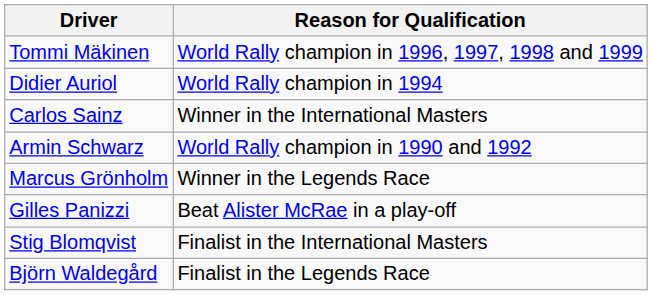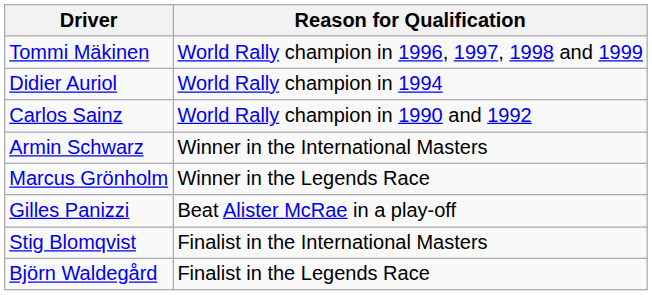 <table class="wikitable">
 <tr>
 <th>Driver</th>
 <th>Reason for Qualification</th>
 </tr>
 <tr>
 <td> <a href='#'>Tommi Mäkinen</a></td>
 <td><a href='#'>World Rally</a> champion in <a href='#'>1996</a>, <a href='#'>1997</a>, <a href='#'>1998</a> and <a href='#'>1999</a></td>
 </tr>
 <tr>
 <td> <a href='#'>Didier Auriol</a></td>
 <td><a href='#'>World Rally</a> champion in <a href='#'>1994</a></td>
 </tr>
 <tr>
 <td> <a href='#'>Carlos Sainz</a></td>
-<td>Winner in the International Masters</td>
+<td><a href='#'>World Rally</a> champion in <a href='#'>1990</a> and <a href='#'>1992</a></td>
 </tr>
 <tr>
 <td> <a href='#'>Armin Schwarz</a></td>
-<td><a href='#'>World Rally</a> champion in <a href='#'>1990</a> and <a href='#'>1992</a></td>
+<td>Winner in the International Masters</td>
 </tr>
 <tr>
 <td> <a href='#'>Marcus Grönholm</a></td>
 <td>Winner in the Legends Race</td>
 </tr>
 <tr>
 <td> <a href='#'>Gilles Panizzi</a></td>
 <td>Beat <a href='#'>Alister McRae</a> in a play-off</td>
 </tr>
 <tr>
 <td> <a href='#'>Stig Blomqvist</a></td>
 <td>Finalist in the International Masters</td>
 </tr>
 <tr>
 <td> <a href='#'>Björn Waldegård</a></td>
 <td>Finalist in the Legends Race</td>
 </tr>
 </table>
